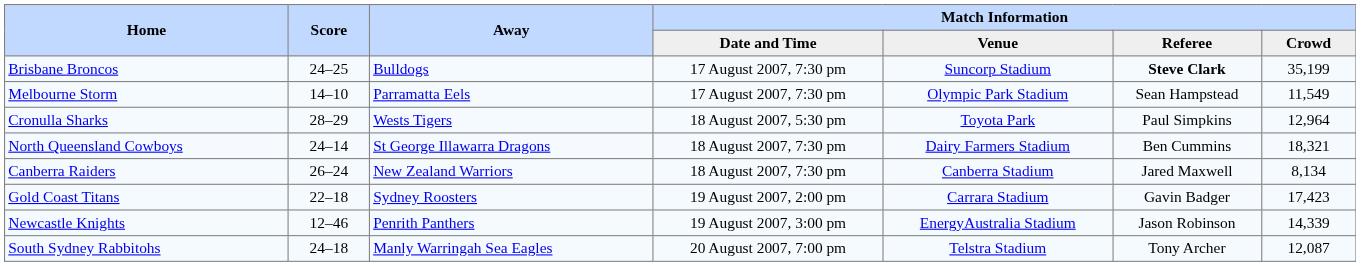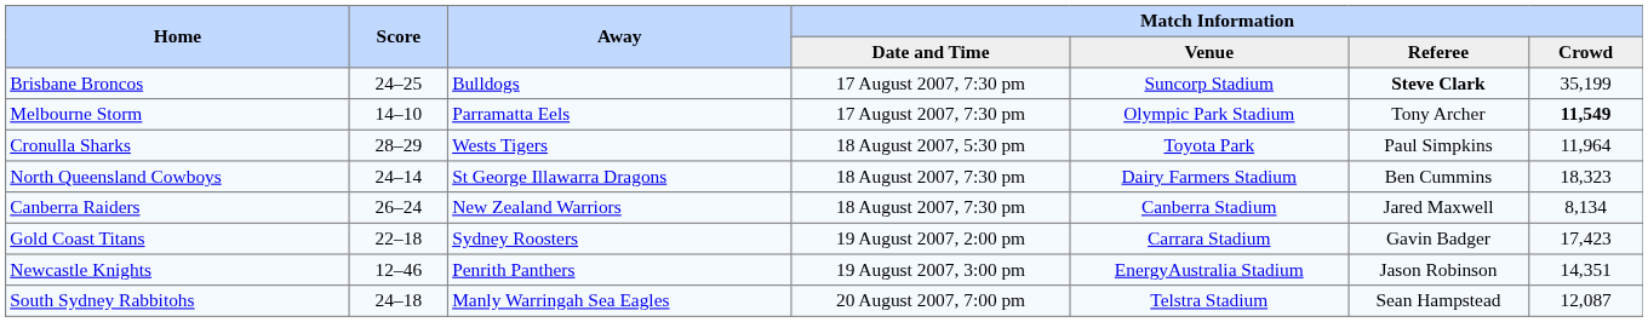 <table border=1 style="border-collapse:collapse; font-size:90%; text-align:center;" cellpadding=3 cellspacing=0 width=100%>
 <tr bgcolor=#C1D8FF>
 <th rowspan=2 width=21%>Home</th>
 <th rowspan=2 width=6%>Score</th>
 <th rowspan=2 width=21%>Away</th>
 <th colspan=6>Match Information</th>
 </tr>
 <tr bgcolor=#EFEFEF>
 <th width=17%>Date and Time</th>
 <th width=17%>Venue</th>
 <th width=11%>Referee</th>
 <th width=7%>Crowd</th>
 </tr>
 <tr bgcolor=#F5FAFF>
 <td align=left> <a href='#'>Brisbane Broncos</a></td>
 <td>24–25</td>
 <td align=left> <a href='#'>Bulldogs</a></td>
 <td>17 August 2007, 7:30 pm</td>
 <td><a href='#'>Suncorp Stadium</a></td>
 <td><strong>Steve Clark</strong></td>
 <td>35,199</td>
 </tr>
 <tr bgcolor=#F5FAFF>
 <td align=left> <a href='#'>Melbourne Storm</a></td>
 <td>14–10</td>
 <td align=left> <a href='#'>Parramatta Eels</a></td>
 <td>17 August 2007, 7:30 pm</td>
 <td><a href='#'>Olympic Park Stadium</a></td>
-<td>Sean Hampstead</td>
-<td>11,549</td>
+<td>Tony Archer</td>
+<td><strong>11,549</strong></td>
 </tr>
 <tr bgcolor=#F5FAFF>
 <td align=left> <a href='#'>Cronulla Sharks</a></td>
 <td>28–29</td>
 <td align=left> <a href='#'>Wests Tigers</a></td>
 <td>18 August 2007, 5:30 pm</td>
 <td><a href='#'>Toyota Park</a></td>
 <td>Paul Simpkins</td>
-<td>12,964</td>
+<td>11,964</td>
 </tr>
 <tr bgcolor=#F5FAFF>
 <td align=left> <a href='#'>North Queensland Cowboys</a></td>
 <td>24–14</td>
 <td align=left> <a href='#'>St George Illawarra Dragons</a></td>
 <td>18 August 2007, 7:30 pm</td>
 <td><a href='#'>Dairy Farmers Stadium</a></td>
 <td>Ben Cummins</td>
-<td>18,321</td>
+<td>18,323</td>
 </tr>
 <tr bgcolor=#F5FAFF>
 <td align=left> <a href='#'>Canberra Raiders</a></td>
 <td>26–24</td>
 <td align=left> <a href='#'>New Zealand Warriors</a></td>
 <td>18 August 2007, 7:30 pm</td>
 <td><a href='#'>Canberra Stadium</a></td>
 <td>Jared Maxwell</td>
 <td>8,134</td>
 </tr>
 <tr bgcolor=#F5FAFF>
 <td align=left> <a href='#'>Gold Coast Titans</a></td>
 <td>22–18</td>
 <td align=left> <a href='#'>Sydney Roosters</a></td>
 <td>19 August 2007, 2:00 pm</td>
 <td><a href='#'>Carrara Stadium</a></td>
 <td>Gavin Badger</td>
 <td>17,423</td>
 </tr>
 <tr bgcolor=#F5FAFF>
 <td align=left> <a href='#'>Newcastle Knights</a></td>
 <td>12–46</td>
 <td align=left> <a href='#'>Penrith Panthers</a></td>
 <td>19 August 2007, 3:00 pm</td>
 <td><a href='#'>EnergyAustralia Stadium</a></td>
 <td>Jason Robinson</td>
-<td>14,339</td>
+<td>14,351</td>
 </tr>
 <tr bgcolor=#F5FAFF>
 <td align=left> <a href='#'>South Sydney Rabbitohs</a></td>
 <td>24–18</td>
 <td align=left> <a href='#'>Manly Warringah Sea Eagles</a></td>
 <td>20 August 2007, 7:00 pm</td>
 <td><a href='#'>Telstra Stadium</a></td>
-<td>Tony Archer</td>
+<td>Sean Hampstead</td>
 <td>12,087</td>
 </tr>
 </table>
